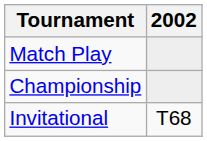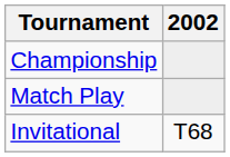 <table class="wikitable" style="text-align:center;">
 <tr>
 <th>Tournament</th>
 <th>2002</th>
 </tr>
 <tr>
-<td align="left"><a href='#'>Match Play</a></td>
+<td align="left"><a href='#'>Championship</a></td>
 <td style="background:#eeeeee;"></td>
 </tr>
 <tr>
-<td align="left"><a href='#'>Championship</a></td>
+<td align="left"><a href='#'>Match Play</a></td>
 <td style="background:#eeeeee;"></td>
 </tr>
 <tr>
 <td align="left"><a href='#'>Invitational</a></td>
 <td>T68</td>
 </tr>
 </table>
